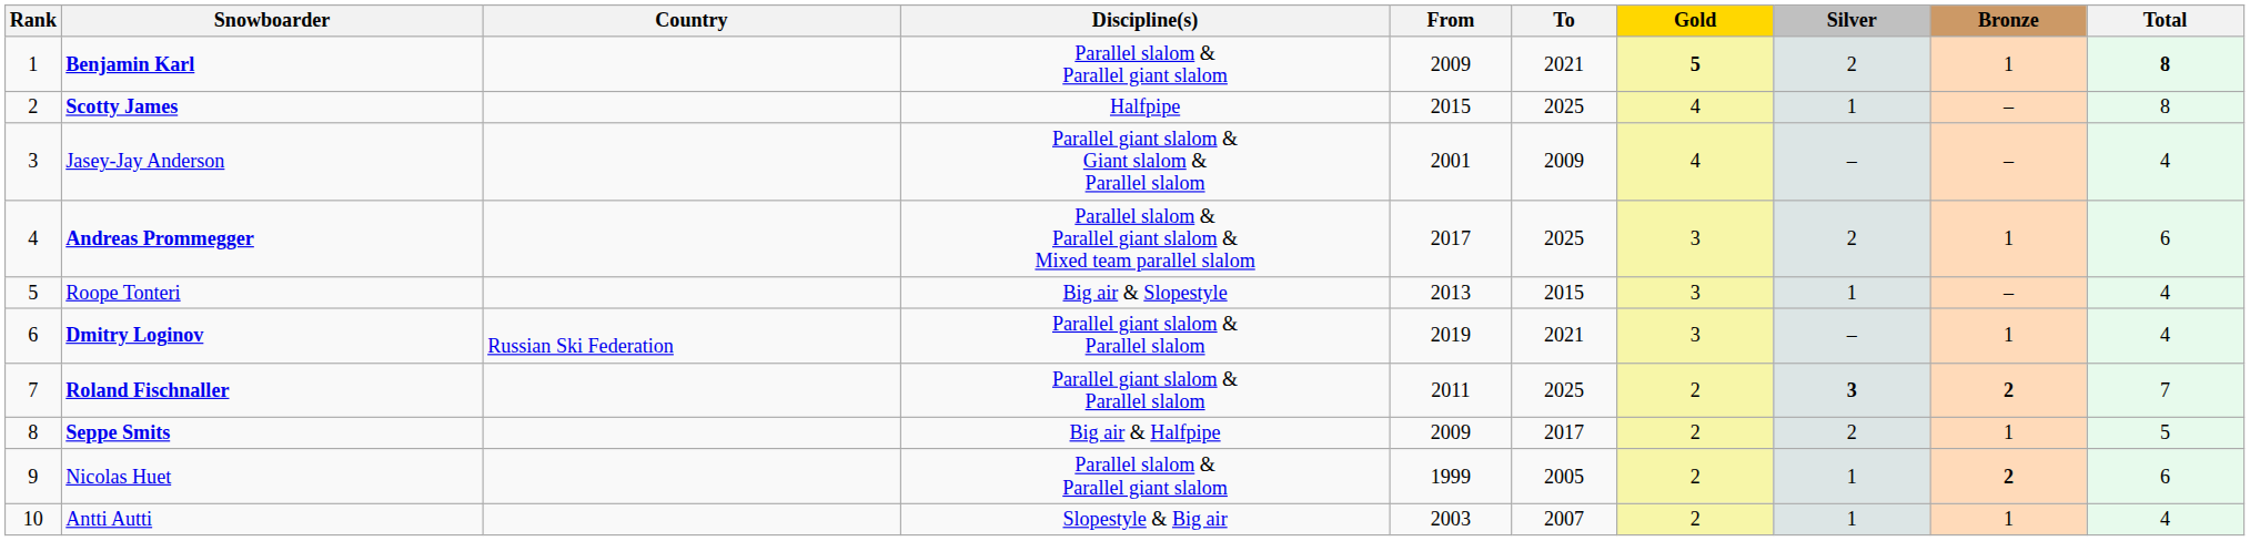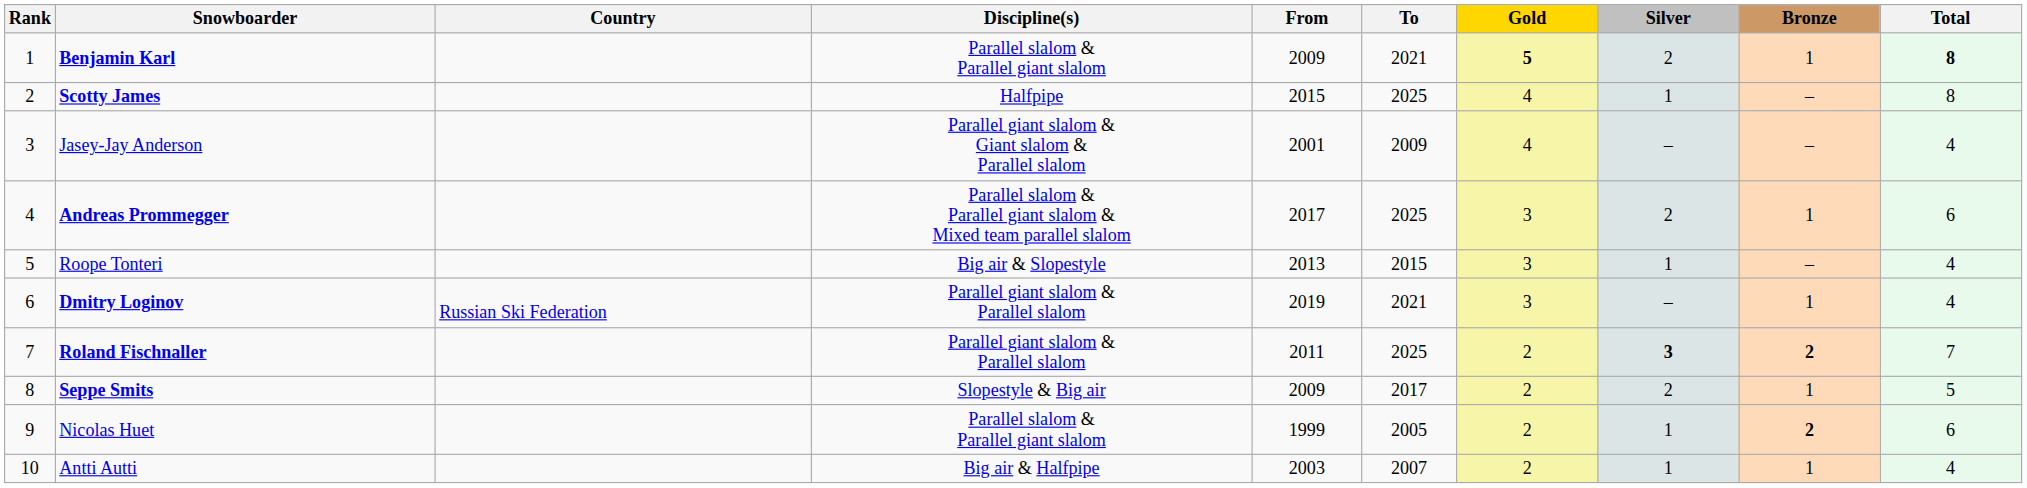 <table class="wikitable plainrowheaders" width=90% style="text-align:center;">
 <tr style="background-color:#EDEDED;">
 <th class="hintergrundfarbe5" style="width:1em">Rank</th>
 <th class="hintergrundfarbe5">Snowboarder</th>
 <th class="hintergrundfarbe5">Country</th>
 <th class="hintergrundfarbe5">Discipline(s)</th>
 <th class="hintergrundfarbe5">From</th>
 <th class="hintergrundfarbe5">To</th>
 <th style="background:    gold; width:7%">Gold</th>
 <th style="background:  silver; width:7%">Silver</th>
 <th style="background: #CC9966; width:7%">Bronze</th>
 <th class="hintergrundfarbe5" style="width:7%">Total</th>
 </tr>
 <tr>
 <td>1</td>
 <td align="left"><strong><a href='#'>Benjamin Karl</a></strong></td>
 <td align="left"></td>
 <td><a href='#'>Parallel slalom</a> &<br><a href='#'>Parallel giant slalom</a></td>
 <td>2009</td>
 <td>2021</td>
 <td bgcolor="#F7F6A8"><strong>5</strong></td>
 <td bgcolor="#DCE5E5">2</td>
 <td bgcolor="#FFDAB9">1</td>
 <td bgcolor="#E7FAEC"><strong>8</strong></td>
 </tr>
 <tr align="center">
 <td>2</td>
 <td align="left"><strong><a href='#'>Scotty James</a></strong></td>
 <td align="left"></td>
 <td><a href='#'>Halfpipe</a></td>
 <td>2015</td>
 <td>2025</td>
 <td bgcolor="#F7F6A8">4</td>
 <td bgcolor="#DCE5E5">1</td>
 <td bgcolor="#FFDAB9">–</td>
 <td bgcolor="#E7FAEC">8</td>
 </tr>
 <tr align="center">
 <td>3</td>
 <td align="left"><a href='#'>Jasey-Jay Anderson</a></td>
 <td align="left"></td>
 <td><a href='#'>Parallel giant slalom</a> &<br><a href='#'>Giant slalom</a> &<br><a href='#'>Parallel slalom</a></td>
 <td>2001</td>
 <td>2009</td>
 <td bgcolor="#F7F6A8">4</td>
 <td bgcolor="#DCE5E5">–</td>
 <td bgcolor="#FFDAB9">–</td>
 <td bgcolor="#E7FAEC">4</td>
 </tr>
 <tr align="center">
 <td>4</td>
 <td align="left"><strong><a href='#'>Andreas Prommegger</a></strong></td>
 <td align="left"></td>
 <td><a href='#'>Parallel slalom</a> &<br><a href='#'>Parallel giant slalom</a> &<br><a href='#'>Mixed team parallel slalom</a></td>
 <td>2017</td>
 <td>2025</td>
 <td bgcolor="#F7F6A8">3</td>
 <td bgcolor="#DCE5E5">2</td>
 <td bgcolor="#FFDAB9">1</td>
 <td bgcolor="#E7FAEC">6</td>
 </tr>
 <tr align="center">
 <td>5</td>
 <td align="left"><a href='#'>Roope Tonteri</a></td>
 <td align="left"></td>
 <td><a href='#'>Big air</a> & <a href='#'>Slopestyle</a></td>
 <td>2013</td>
 <td>2015</td>
 <td bgcolor="#F7F6A8">3</td>
 <td bgcolor="#DCE5E5">1</td>
 <td bgcolor="#FFDAB9">–</td>
 <td bgcolor="#E7FAEC">4</td>
 </tr>
 <tr align="center">
 <td>6</td>
 <td align="left"><strong><a href='#'>Dmitry Loginov</a></strong></td>
 <td align="left"><br> <a href='#'>Russian Ski Federation</a></td>
 <td><a href='#'>Parallel giant slalom</a> &<br><a href='#'>Parallel slalom</a></td>
 <td>2019</td>
 <td>2021</td>
 <td bgcolor="#F7F6A8">3</td>
 <td bgcolor="#DCE5E5">–</td>
 <td bgcolor="#FFDAB9">1</td>
 <td bgcolor="#E7FAEC">4</td>
 </tr>
 <tr align="center">
 <td>7</td>
 <td align="left"><strong><a href='#'>Roland Fischnaller</a></strong></td>
 <td align="left"></td>
 <td><a href='#'>Parallel giant slalom</a> &<br><a href='#'>Parallel slalom</a></td>
 <td>2011</td>
 <td>2025</td>
 <td bgcolor="#F7F6A8">2</td>
 <td bgcolor="#DCE5E5"><strong>3</strong></td>
 <td bgcolor="#FFDAB9"><strong>2</strong></td>
 <td bgcolor="#E7FAEC">7</td>
 </tr>
 <tr align="center">
 <td>8</td>
 <td align="left"><strong><a href='#'>Seppe Smits</a></strong></td>
 <td align="left"></td>
-<td><a href='#'>Big air</a> & <a href='#'>Halfpipe</a></td>
+<td><a href='#'>Slopestyle</a> & <a href='#'>Big air</a></td>
 <td>2009</td>
 <td>2017</td>
 <td bgcolor="#F7F6A8">2</td>
 <td bgcolor="#DCE5E5">2</td>
 <td bgcolor="#FFDAB9">1</td>
 <td bgcolor="#E7FAEC">5</td>
 </tr>
 <tr align="center">
 <td>9</td>
 <td align="left"><a href='#'>Nicolas Huet</a></td>
 <td align="left"></td>
 <td><a href='#'>Parallel slalom</a> &<br><a href='#'>Parallel giant slalom</a></td>
 <td>1999</td>
 <td>2005</td>
 <td bgcolor="#F7F6A8">2</td>
 <td bgcolor="#DCE5E5">1</td>
 <td bgcolor="#FFDAB9"><strong>2</strong></td>
 <td bgcolor="#E7FAEC">6</td>
 </tr>
 <tr align="center">
 <td>10</td>
 <td align="left"><a href='#'>Antti Autti</a></td>
 <td align="left"></td>
-<td><a href='#'>Slopestyle</a> & <a href='#'>Big air</a></td>
+<td><a href='#'>Big air</a> & <a href='#'>Halfpipe</a></td>
 <td>2003</td>
 <td>2007</td>
 <td bgcolor="#F7F6A8">2</td>
 <td bgcolor="#DCE5E5">1</td>
 <td bgcolor="#FFDAB9">1</td>
 <td bgcolor="#E7FAEC">4</td>
 </tr>
 </table>
